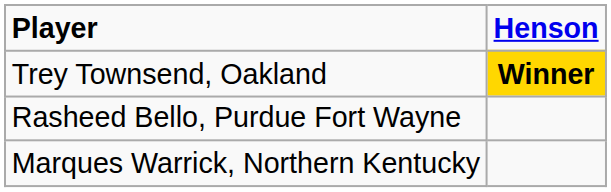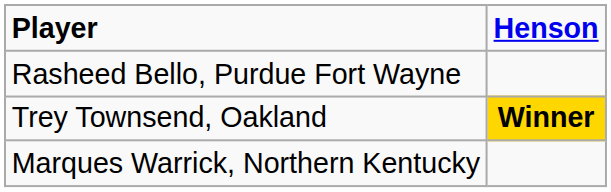 <table class="wikitable" style="white-space:nowrap; font-size:90%;">
 <tr>
 <td><strong>Player</strong></td>
 <td><a href='#'><strong>Henson</strong></a></td>
 </tr>
 <tr>
+<td>Rasheed Bello, Purdue Fort Wayne</td>
+<td style="text-align:center"></td>
+</tr>
+<tr>
 <td>Trey Townsend, Oakland</td>
 <td style="background:gold; text-align:center"><strong>Winner</strong></td>
-</tr>
-<tr>
-<td>Rasheed Bello, Purdue Fort Wayne</td>
-<td style="text-align:center"></td>
 </tr>
 <tr>
 <td>Marques Warrick, Northern Kentucky</td>
 <td style="text-align:center"></td>
 </tr>
 </table>
